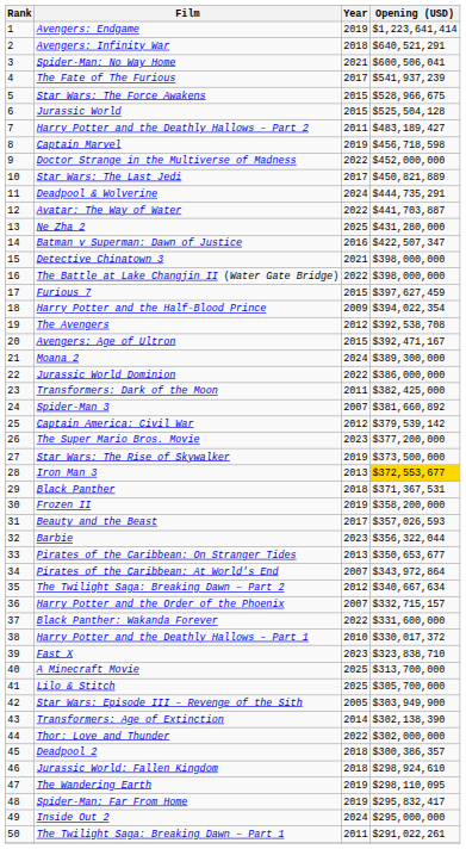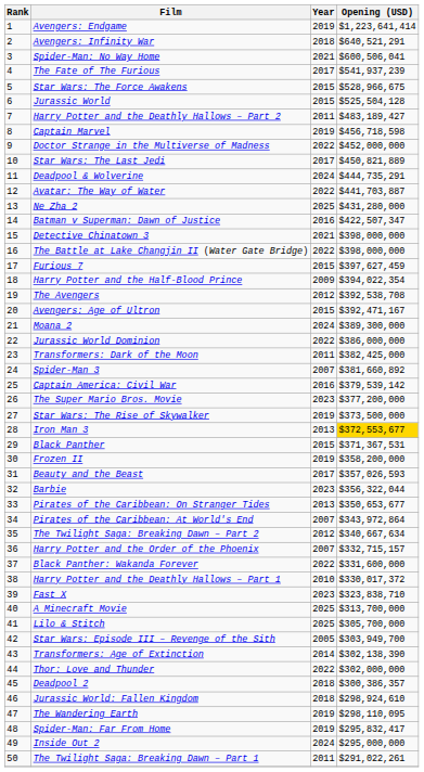 <table class="wikitable sortable">
 <tr>
 <th>Rank</th>
 <th>Film</th>
 <th>Year</th>
 <th>Opening (USD)</th>
 </tr>
 <tr>
 <td>1</td>
 <td><em><a href='#'>Avengers: Endgame</a></em></td>
 <td>2019</td>
 <td>$1,223,641,414</td>
 </tr>
 <tr>
 <td>2</td>
 <td><em><a href='#'>Avengers: Infinity War</a></em></td>
 <td>2018</td>
 <td>$640,521,291</td>
 </tr>
 <tr>
 <td>3</td>
 <td><em><a href='#'>Spider-Man: No Way Home</a></em></td>
 <td>2021</td>
 <td>$600,506,041</td>
 </tr>
 <tr>
 <td>4</td>
 <td><em><a href='#'>The Fate of The Furious</a></em></td>
 <td>2017</td>
 <td>$541,937,239</td>
 </tr>
 <tr>
 <td>5</td>
 <td><em><a href='#'>Star Wars: The Force Awakens</a></em></td>
 <td>2015</td>
 <td>$528,966,675</td>
 </tr>
 <tr>
 <td>6</td>
 <td><em><a href='#'>Jurassic World</a></em></td>
 <td>2015</td>
 <td>$525,504,128</td>
 </tr>
 <tr>
 <td>7</td>
 <td><em><a href='#'>Harry Potter and the Deathly Hallows – Part 2</a></em></td>
 <td>2011</td>
 <td>$483,189,427</td>
 </tr>
 <tr>
 <td>8</td>
 <td><em><a href='#'>Captain Marvel</a></em></td>
 <td>2019</td>
 <td>$456,718,598</td>
 </tr>
 <tr>
 <td>9</td>
 <td><em><a href='#'>Doctor Strange in the Multiverse of Madness</a></em></td>
 <td>2022</td>
 <td>$452,000,000</td>
 </tr>
 <tr>
 <td>10</td>
 <td><em><a href='#'>Star Wars: The Last Jedi</a></em></td>
 <td>2017</td>
 <td>$450,821,889</td>
 </tr>
 <tr>
 <td>11</td>
 <td><em><a href='#'>Deadpool & Wolverine</a></em></td>
 <td>2024</td>
 <td>$444,735,291</td>
 </tr>
 <tr>
 <td>12</td>
 <td><em><a href='#'>Avatar: The Way of Water</a></em></td>
 <td>2022</td>
 <td>$441,703,887</td>
 </tr>
 <tr>
 <td>13</td>
 <td><em><a href='#'>Ne Zha 2</a></em></td>
 <td>2025</td>
 <td>$431,280,000</td>
 </tr>
 <tr>
 <td>14</td>
 <td><em><a href='#'>Batman v Superman: Dawn of Justice</a></em></td>
 <td>2016</td>
 <td>$422,507,347</td>
 </tr>
 <tr>
 <td>15</td>
 <td><em><a href='#'>Detective Chinatown 3</a></em></td>
 <td>2021</td>
 <td>$398,000,000</td>
 </tr>
 <tr>
 <td>16</td>
 <td><em><a href='#'>The Battle at Lake Changjin II</a></em> (<em>Water Gate Bridge</em>)</td>
 <td>2022</td>
 <td>$398,000,000</td>
 </tr>
 <tr>
 <td>17</td>
 <td><em><a href='#'>Furious 7</a></em></td>
 <td>2015</td>
 <td>$397,627,459</td>
 </tr>
 <tr>
 <td>18</td>
 <td><em><a href='#'>Harry Potter and the Half-Blood Prince</a></em></td>
 <td>2009</td>
 <td>$394,022,354</td>
 </tr>
 <tr>
 <td>19</td>
 <td><em><a href='#'>The Avengers</a></em></td>
 <td>2012</td>
 <td>$392,538,708</td>
 </tr>
 <tr>
 <td>20</td>
 <td><em><a href='#'>Avengers: Age of Ultron</a></em></td>
 <td>2015</td>
 <td>$392,471,167</td>
 </tr>
 <tr>
 <td>21</td>
 <td><em><a href='#'>Moana 2</a></em></td>
 <td>2024</td>
 <td>$389,300,000</td>
 </tr>
 <tr>
 <td>22</td>
 <td><em><a href='#'>Jurassic World Dominion</a></em></td>
 <td>2022</td>
 <td>$386,000,000</td>
 </tr>
 <tr>
 <td>23</td>
 <td><em><a href='#'>Transformers: Dark of the Moon</a></em></td>
 <td>2011</td>
 <td>$382,425,000</td>
 </tr>
 <tr>
 <td>24</td>
 <td><em><a href='#'>Spider-Man 3</a></em></td>
 <td>2007</td>
 <td>$381,660,892</td>
 </tr>
 <tr>
 <td>25</td>
 <td><em><a href='#'>Captain America: Civil War</a></em></td>
-<td>2012</td>
+<td>2016</td>
 <td>$379,539,142</td>
 </tr>
 <tr>
 <td>26</td>
 <td><em><a href='#'>The Super Mario Bros. Movie</a></em></td>
 <td>2023</td>
 <td>$377,200,000</td>
 </tr>
 <tr>
 <td>27</td>
 <td><em><a href='#'>Star Wars: The Rise of Skywalker</a></em></td>
 <td>2019</td>
 <td>$373,500,000</td>
 </tr>
 <tr>
 <td>28</td>
 <td><em><a href='#'>Iron Man 3</a></em></td>
 <td>2013</td>
 <td style="background: gold;">$372,553,677</td>
 </tr>
 <tr>
 <td>29</td>
 <td><em><a href='#'>Black Panther</a></em></td>
-<td>2018</td>
+<td>2015</td>
 <td>$371,367,531</td>
 </tr>
 <tr>
 <td>30</td>
 <td><em><a href='#'>Frozen II</a></em></td>
 <td>2019</td>
 <td>$358,200,000</td>
 </tr>
 <tr>
 <td>31</td>
 <td><em><a href='#'>Beauty and the Beast</a></em></td>
 <td>2017</td>
 <td>$357,026,593</td>
 </tr>
 <tr>
 <td>32</td>
 <td><em><a href='#'>Barbie</a></em></td>
 <td>2023</td>
 <td>$356,322,044</td>
 </tr>
 <tr>
 <td>33</td>
 <td><em><a href='#'>Pirates of the Caribbean: On Stranger Tides</a></em></td>
 <td>2013</td>
 <td>$350,653,677</td>
 </tr>
 <tr>
 <td>34</td>
 <td><em><a href='#'>Pirates of the Caribbean: At World's End</a></em></td>
 <td>2007</td>
 <td>$343,972,864</td>
 </tr>
 <tr>
 <td>35</td>
 <td><em><a href='#'>The Twilight Saga: Breaking Dawn – Part 2</a></em></td>
 <td>2012</td>
 <td>$340,667,634</td>
 </tr>
 <tr>
 <td>36</td>
 <td><em><a href='#'>Harry Potter and the Order of the Phoenix</a></em></td>
 <td>2007</td>
 <td>$332,715,157</td>
 </tr>
 <tr>
 <td>37</td>
 <td><em><a href='#'>Black Panther: Wakanda Forever</a></em></td>
 <td>2022</td>
 <td>$331,600,000</td>
 </tr>
 <tr>
 <td>38</td>
 <td><em><a href='#'>Harry Potter and the Deathly Hallows – Part 1</a></em></td>
 <td>2010</td>
 <td>$330,017,372</td>
 </tr>
 <tr>
 <td>39</td>
 <td><em><a href='#'>Fast X</a></em></td>
 <td>2023</td>
 <td>$323,838,710</td>
 </tr>
 <tr>
 <td>40</td>
 <td><em><a href='#'>A Minecraft Movie</a></em></td>
 <td>2025</td>
 <td>$313,700,000</td>
 </tr>
 <tr>
 <td>41</td>
 <td><em><a href='#'>Lilo & Stitch</a></em></td>
 <td>2025</td>
 <td>$305,700,000</td>
 </tr>
 <tr>
 <td>42</td>
 <td><em><a href='#'>Star Wars: Episode III – Revenge of the Sith</a></em></td>
 <td>2005</td>
-<td>$303,949,900</td>
+<td>$303,949,700</td>
 </tr>
 <tr>
 <td>43</td>
 <td><em><a href='#'>Transformers: Age of Extinction</a></em></td>
 <td>2014</td>
 <td>$302,138,390</td>
 </tr>
 <tr>
 <td>44</td>
 <td><em><a href='#'>Thor: Love and Thunder</a></em></td>
 <td>2022</td>
 <td>$302,000,000</td>
 </tr>
 <tr>
 <td>45</td>
 <td><em><a href='#'>Deadpool 2</a></em></td>
 <td>2018</td>
 <td>$300,386,357</td>
 </tr>
 <tr>
 <td>46</td>
 <td><em><a href='#'>Jurassic World: Fallen Kingdom</a></em></td>
 <td>2018</td>
 <td>$298,924,610</td>
 </tr>
 <tr>
 <td>47</td>
 <td><em><a href='#'>The Wandering Earth</a></em></td>
 <td>2019</td>
 <td>$298,110,095</td>
 </tr>
 <tr>
 <td>48</td>
 <td><em><a href='#'>Spider-Man: Far From Home</a></em></td>
 <td>2019</td>
 <td>$295,832,417</td>
 </tr>
 <tr>
 <td>49</td>
 <td><em><a href='#'>Inside Out 2</a></em></td>
 <td>2024</td>
 <td>$295,000,000</td>
 </tr>
 <tr>
 <td>50</td>
 <td><em><a href='#'>The Twilight Saga: Breaking Dawn – Part 1</a></em></td>
 <td>2011</td>
 <td>$291,022,261</td>
 </tr>
 <tr>
 </tr>
 </table>
